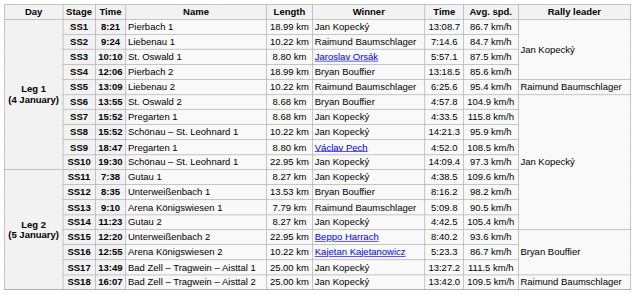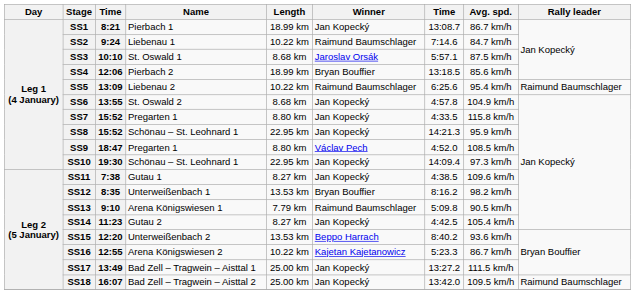 <table class="wikitable" width=100% style="text-align: center; font-size: 90%; max-width: 950px;">
 <tr>
 <th>Day</th>
 <th>Stage</th>
 <th>Time</th>
 <th>Name</th>
 <th>Length</th>
 <th>Winner</th>
 <th>Time</th>
 <th>Avg. spd.</th>
 <th>Rally leader</th>
 </tr>
 <tr>
 <th rowspan="10">Leg 1<br>(4 January)</th>
 <th>SS1</th>
 <th>8:21</th>
 <td align=left>Pierbach 1</td>
 <td>18.99 km</td>
 <td align=left> Jan Kopecký</td>
 <td>13:08.7</td>
 <td>86.7 km/h</td>
 <td align=left rowspan=4> Jan Kopecký</td>
 </tr>
 <tr>
 <th>SS2</th>
 <th>9:24</th>
 <td align=left>Liebenau 1</td>
 <td>10.22 km</td>
 <td align=left> Raimund Baumschlager</td>
 <td>7:14.6</td>
 <td>84.7 km/h</td>
 </tr>
 <tr>
 <th>SS3</th>
 <th>10:10</th>
 <td align=left>St. Oswald 1</td>
-<td>8.80 km</td>
+<td>8.68 km</td>
 <td align=left> <a href='#'>Jaroslav Orsák</a></td>
 <td>5:57.1</td>
 <td>87.5 km/h</td>
 </tr>
 <tr>
 <th>SS4</th>
 <th>12:06</th>
 <td align=left>Pierbach 2</td>
 <td>18.99 km</td>
 <td align=left> Bryan Bouffier</td>
 <td>13:18.5</td>
 <td>85.6 km/h</td>
 </tr>
 <tr>
 <th>SS5</th>
 <th>13:09</th>
 <td align=left>Liebenau 2</td>
 <td>10.22 km</td>
 <td align=left> Raimund Baumschlager</td>
 <td>6:25.6</td>
 <td>95.4 km/h</td>
 <td align=left> Raimund Baumschlager</td>
 </tr>
 <tr>
 <th>SS6</th>
 <th>13:55</th>
 <td align=left>St. Oswald 2</td>
 <td>8.68 km</td>
-<td align=left> Bryan Bouffier</td>
+<td align=left> Jan Kopecký</td>
 <td>4:57.8</td>
 <td>104.9 km/h</td>
 <td align=left rowspan=9> Jan Kopecký</td>
 </tr>
 <tr>
 <th>SS7</th>
 <th>15:52</th>
 <td align=left>Pregarten 1</td>
-<td>8.68 km</td>
+<td>8.80 km</td>
 <td align=left> Jan Kopecký</td>
 <td>4:33.5</td>
 <td>115.8 km/h</td>
 </tr>
 <tr>
 <th>SS8</th>
 <th>15:52</th>
 <td align=left>Schönau – St. Leohnard 1</td>
-<td>10.22 km</td>
+<td>22.95 km</td>
 <td align=left> Jan Kopecký</td>
 <td>14:21.3</td>
 <td>95.9 km/h</td>
 </tr>
 <tr>
 <th>SS9</th>
 <th>18:47</th>
 <td align=left>Pregarten 1</td>
 <td>8.80 km</td>
 <td align=left> <a href='#'>Václav Pech</a></td>
 <td>4:52.0</td>
 <td>108.5 km/h</td>
 </tr>
 <tr>
 <th>SS10</th>
 <th>19:30</th>
 <td align=left>Schönau – St. Leohnard 1</td>
 <td>22.95 km</td>
 <td align=left> Jan Kopecký</td>
 <td>14:09.4</td>
 <td>97.3 km/h</td>
 </tr>
 <tr>
 <th rowspan="8">Leg 2<br>(5 January)</th>
 <th>SS11</th>
 <th>7:38</th>
 <td align=left>Gutau 1</td>
 <td>8.27 km</td>
 <td align=left> Jan Kopecký</td>
 <td>4:38.5</td>
 <td>109.6 km/h</td>
 </tr>
 <tr>
 <th>SS12</th>
 <th>8:35</th>
 <td align=left>Unterweißenbach 1</td>
 <td>13.53 km</td>
 <td align=left> Bryan Bouffier</td>
 <td>8:16.2</td>
 <td>98.2 km/h</td>
 </tr>
 <tr>
 <th>SS13</th>
 <th>9:10</th>
 <td align=left>Arena Königswiesen 1</td>
 <td>7.79 km</td>
 <td align=left> Raimund Baumschlager</td>
 <td>5:09.8</td>
 <td>90.5 km/h</td>
 </tr>
 <tr>
 <th>SS14</th>
 <th>11:23</th>
 <td align=left>Gutau 2</td>
 <td>8.27 km</td>
 <td align=left> Jan Kopecký</td>
 <td>4:42.5</td>
 <td>105.4 km/h</td>
 </tr>
 <tr>
 <th>SS15</th>
 <th>12:20</th>
 <td align=left>Unterweißenbach 2</td>
-<td>22.95 km</td>
+<td>13.53 km</td>
 <td align=left> <a href='#'>Beppo Harrach</a></td>
 <td>8:40.2</td>
 <td>93.6 km/h</td>
 <td align=left rowspan=3> Bryan Bouffier</td>
 </tr>
 <tr>
 <th>SS16</th>
 <th>12:55</th>
 <td align=left>Arena Königswiesen 2</td>
 <td>10.22 km</td>
 <td align=left> <a href='#'>Kajetan Kajetanowicz</a></td>
 <td>5:23.3</td>
 <td>86.7 km/h</td>
 </tr>
 <tr>
 <th>SS17</th>
 <th>13:49</th>
 <td align=left>Bad Zell – Tragwein – Aisttal 1</td>
 <td>25.00 km</td>
 <td align=left> Jan Kopecký</td>
 <td>13:27.2</td>
 <td>111.5 km/h</td>
 </tr>
 <tr>
 <th>SS18</th>
 <th>16:07</th>
 <td align=left>Bad Zell – Tragwein – Aisttal 2</td>
 <td>25.00 km</td>
 <td align=left> Jan Kopecký</td>
 <td>13:42.0</td>
 <td>109.5 km/h</td>
 <td align=left> Raimund Baumschlager</td>
 </tr>
 <tr>
 </tr>
 </table>
